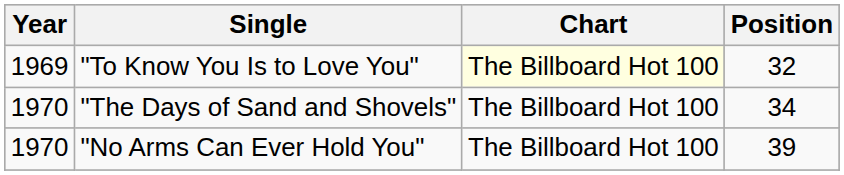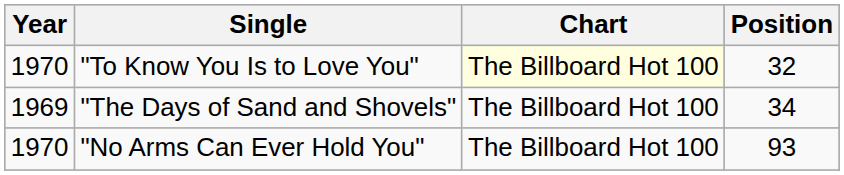 <table class="wikitable">
 <tr>
 <th>Year</th>
 <th>Single</th>
 <th>Chart</th>
 <th>Position</th>
 </tr>
 <tr>
-<td>1969</td>
+<td>1970</td>
 <td>"To Know You Is to Love You"</td>
 <td style="background: lightyellow;">The Billboard Hot 100</td>
 <td align="center">32</td>
 </tr>
 <tr>
-<td>1970</td>
+<td>1969</td>
 <td>"The Days of Sand and Shovels"</td>
 <td>The Billboard Hot 100</td>
 <td align="center">34</td>
 </tr>
 <tr>
 <td>1970</td>
 <td>"No Arms Can Ever Hold You"</td>
 <td>The Billboard Hot 100</td>
-<td align="center">39</td>
+<td align="center">93</td>
 </tr>
 </table>
